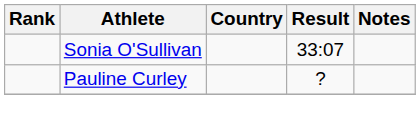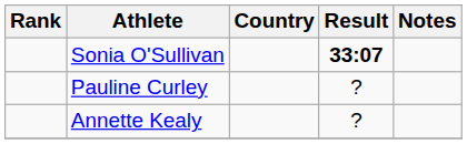 <table class="wikitable sortable" style=text-align:center>
 <tr>
 <th>Rank</th>
 <th>Athlete</th>
 <th>Country</th>
 <th>Result</th>
 <th>Notes</th>
 </tr>
 <tr>
 <td></td>
 <td align=left><a href='#'>Sonia O'Sullivan</a></td>
 <td align=left></td>
-<td>33:07</td>
+<td><strong>33:07</strong></td>
 <td></td>
 </tr>
 <tr>
 <td></td>
 <td align=left><a href='#'>Pauline Curley</a></td>
 <td align=left></td>
 <td>?</td>
 <td></td>
 </tr>
 <tr>
+<td></td>
+<td align=left><a href='#'>Annette Kealy</a></td>
+<td align=left></td>
+<td>?</td>
+<td></td>
+</tr>
+<tr>
 </tr>
 </table>
